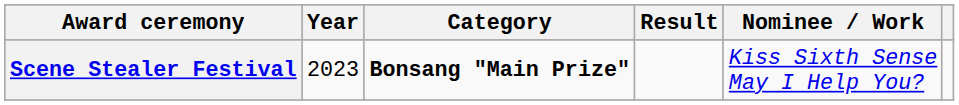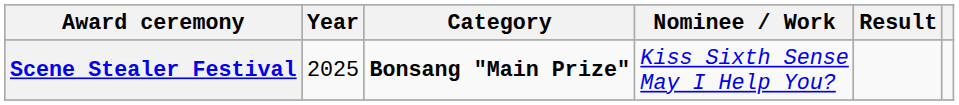 <table class="wikitable plainrowheaders sortable">
 <tr>
 <th scope="col">Award ceremony</th>
 <th scope="col">Year</th>
 <th scope="col">Category</th>
+<th scope="col">Nominee / Work</th>
 <th scope="col">Result</th>
-<th scope="col">Nominee / Work</th>
 <th scope="col" class="unsortable"></th>
 </tr>
 <tr>
 <th scope="row"><a href='#'>Scene Stealer Festival</a></th>
-<td>2023</td>
+<td>2025</td>
 <td><strong>Bonsang "Main Prize"</strong></td>
+<td><em><a href='#'>Kiss Sixth Sense</a></em><br><em><a href='#'>May I Help You?</a></em></td>
 <td></td>
-<td><em><a href='#'>Kiss Sixth Sense</a></em><br><em><a href='#'>May I Help You?</a></em></td>
 <td></td>
 </tr>
 </table>
